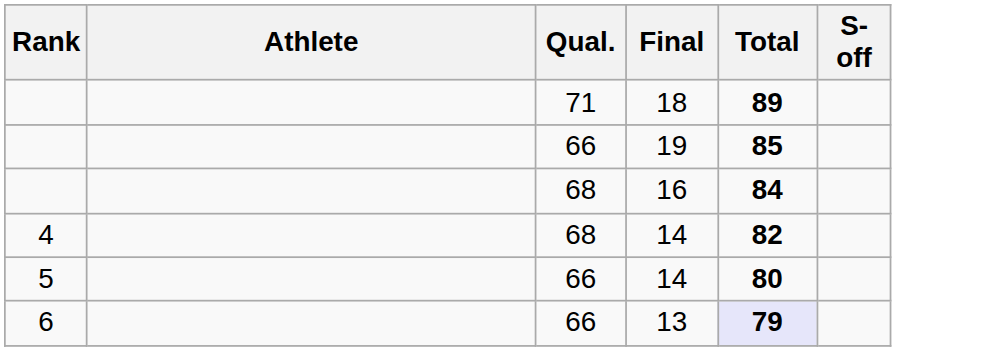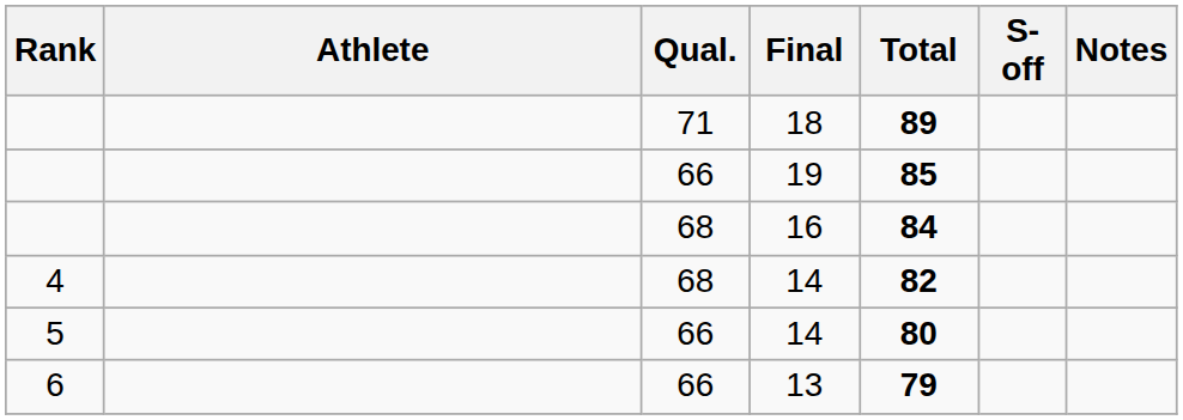 <table class="wikitable" style="text-align:center">
 <tr>
 <th width=40>Rank</th>
 <th width=250>Athlete</th>
 <th width=45>Qual.</th>
 <th width=45>Final</th>
 <th width=50>Total</th>
 <th width=35>S-off</th>
+<th width=45>Notes</th>
 </tr>
 <tr>
 <td></td>
 <td align=left></td>
 <td>71</td>
 <td>18</td>
 <td><strong>89</strong></td>
+<td></td>
 <td></td>
 </tr>
 <tr>
 <td></td>
 <td align=left></td>
 <td>66</td>
 <td>19</td>
 <td><strong>85</strong></td>
 <td></td>
+<td></td>
 </tr>
 <tr>
 <td></td>
 <td align=left></td>
 <td>68</td>
 <td>16</td>
 <td><strong>84</strong></td>
+<td></td>
 <td></td>
 </tr>
 <tr>
 <td>4</td>
 <td align=left></td>
 <td>68</td>
 <td>14</td>
 <td><strong>82</strong></td>
 <td></td>
+<td></td>
 </tr>
 <tr>
 <td>5</td>
 <td align=left></td>
 <td>66</td>
 <td>14</td>
 <td><strong>80</strong></td>
 <td></td>
+<td></td>
 </tr>
 <tr>
 <td>6</td>
 <td align=left></td>
 <td>66</td>
 <td>13</td>
-<td style="background: lavender;"><strong>79</strong></td>
+<td><strong>79</strong></td>
+<td></td>
 <td></td>
 </tr>
 </table>
